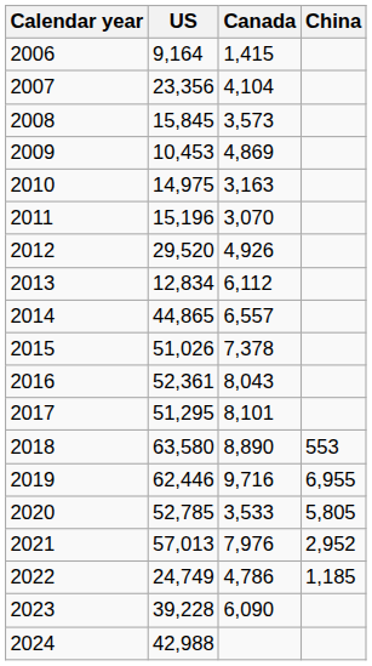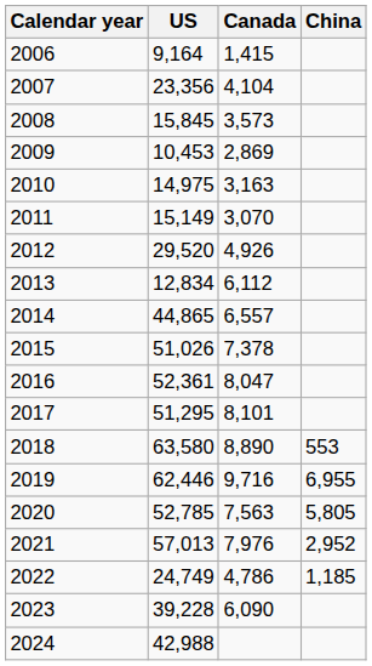 <table class=wikitable style="font-size:97%"|->
 <tr>
 <th>Calendar year</th>
 <th>US</th>
 <th>Canada</th>
 <th>China</th>
 </tr>
 <tr>
 <td>2006</td>
 <td>9,164</td>
 <td>1,415</td>
 <td></td>
 </tr>
 <tr>
 <td>2007</td>
 <td>23,356</td>
 <td>4,104</td>
 <td></td>
 </tr>
 <tr>
 <td>2008</td>
 <td>15,845</td>
 <td>3,573</td>
 <td></td>
 </tr>
 <tr>
 <td>2009</td>
 <td>10,453</td>
-<td>4,869</td>
+<td>2,869</td>
 <td></td>
 </tr>
 <tr>
 <td>2010</td>
 <td>14,975</td>
 <td>3,163</td>
 <td></td>
 </tr>
 <tr>
 <td>2011</td>
-<td>15,196</td>
+<td>15,149</td>
 <td>3,070</td>
 <td></td>
 </tr>
 <tr>
 <td>2012</td>
 <td>29,520</td>
 <td>4,926</td>
 <td></td>
 </tr>
 <tr>
 <td>2013</td>
 <td>12,834</td>
 <td>6,112</td>
 <td></td>
 </tr>
 <tr>
 <td>2014</td>
 <td>44,865</td>
 <td>6,557</td>
 <td></td>
 </tr>
 <tr>
 <td>2015</td>
 <td>51,026</td>
 <td>7,378</td>
 <td></td>
 </tr>
 <tr>
 <td>2016</td>
 <td>52,361</td>
-<td>8,043</td>
+<td>8,047</td>
 <td></td>
 </tr>
 <tr>
 <td>2017</td>
 <td>51,295</td>
 <td>8,101</td>
 <td></td>
 </tr>
 <tr>
 <td>2018</td>
 <td>63,580</td>
 <td>8,890</td>
 <td>553</td>
 </tr>
 <tr>
 <td>2019</td>
 <td>62,446</td>
 <td>9,716</td>
 <td>6,955</td>
 </tr>
 <tr>
 <td>2020</td>
 <td>52,785</td>
-<td>3,533</td>
+<td>7,563</td>
 <td>5,805</td>
 </tr>
 <tr>
 <td>2021</td>
 <td>57,013</td>
 <td>7,976</td>
 <td>2,952</td>
 </tr>
 <tr>
 <td>2022</td>
 <td>24,749</td>
 <td>4,786</td>
 <td>1,185</td>
 </tr>
 <tr>
 <td>2023</td>
 <td>39,228</td>
 <td>6,090</td>
 <td></td>
 </tr>
 <tr>
 <td>2024</td>
 <td>42,988</td>
 <td></td>
 <td></td>
 </tr>
 </table>
